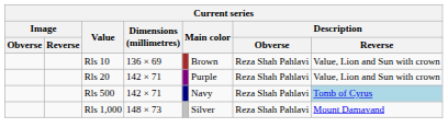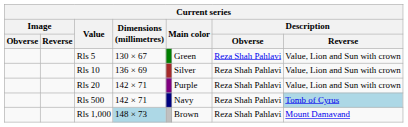 <table class="wikitable" style="font-size: 90%">
 <tr>
 <th colspan=8>Current series</th>
 </tr>
 <tr>
 <th colspan=2>Image</th>
 <th rowspan=2>Value</th>
 <th rowspan=2>Dimensions<br>(millimetres)</th>
 <th rowspan=2 colspan=2>Main color</th>
 <th colspan=2>Description</th>
 </tr>
 <tr>
 <th>Obverse</th>
 <th>Reverse</th>
 <th>Obverse</th>
 <th>Reverse</th>
 </tr>
 <tr>
 <td></td>
 <td></td>
+<td>Rls 5</td>
+<td>130 × 67</td>
+<td style="text-align:center; background:green;"></td>
+<td>Green</td>
+<td><a href='#'>Reza Shah Pahlavi</a></td>
+<td>Value, Lion and Sun with crown</td>
+</tr>
+<tr>
+<td></td>
+<td></td>
 <td>Rls 10</td>
 <td>136 × 69</td>
 <td style="text-align:center; background:brown;"></td>
-<td>Brown</td>
+<td>Silver</td>
 <td>Reza Shah Pahlavi</td>
 <td>Value, Lion and Sun with crown</td>
 </tr>
 <tr>
 <td></td>
 <td></td>
 <td>Rls 20</td>
 <td>142 × 71</td>
 <td style="text-align:center; background:purple;"></td>
 <td>Purple</td>
 <td>Reza Shah Pahlavi</td>
 <td>Value, Lion and Sun with crown</td>
 </tr>
 <tr>
 <td></td>
 <td></td>
 <td>Rls 500</td>
 <td>142 × 71</td>
 <td style="text-align:center; background:navy;"></td>
 <td>Navy</td>
 <td>Reza Shah Pahlavi</td>
 <td style="background: lightblue;"><a href='#'>Tomb of Cyrus</a></td>
 </tr>
 <tr>
 <td></td>
 <td></td>
 <td>Rls 1,000</td>
-<td>148 × 73</td>
+<td style="background: lightblue;">148 × 73</td>
 <td style="text-align:center; background:silver;"></td>
-<td>Silver</td>
+<td>Brown</td>
 <td>Reza Shah Pahlavi</td>
 <td><a href='#'>Mount Damavand</a></td>
 </tr>
 </table>
